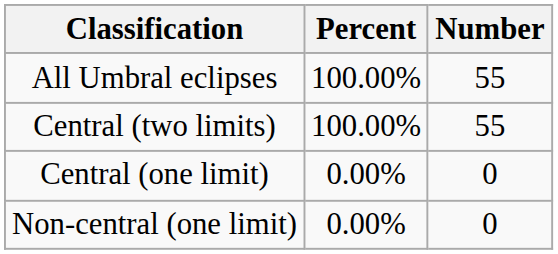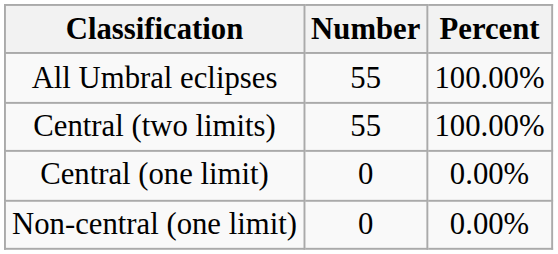 <table class="wikitable sortable">
 <tr align=center>
 <th>Classification</th>
+<th>Number</th>
 <th>Percent</th>
-<th>Number</th>
 </tr>
 <tr align=center>
 <td>All Umbral eclipses</td>
+<td>55</td>
 <td>100.00%</td>
-<td>55</td>
 </tr>
 <tr align=center>
 <td>Central (two limits)</td>
+<td>55</td>
 <td>100.00%</td>
-<td>55</td>
 </tr>
 <tr align=center>
 <td>Central (one limit)</td>
+<td>0</td>
 <td>0.00%</td>
-<td>0</td>
 </tr>
 <tr align=center>
 <td>Non-central (one limit)</td>
+<td>0</td>
 <td>0.00%</td>
-<td>0</td>
 </tr>
 </table>
